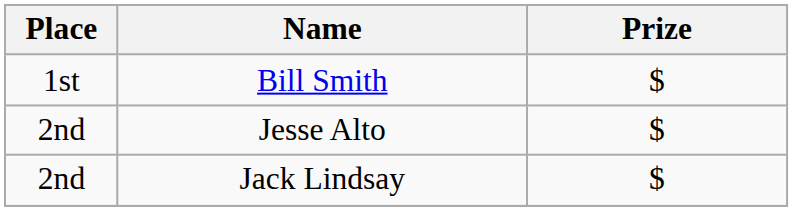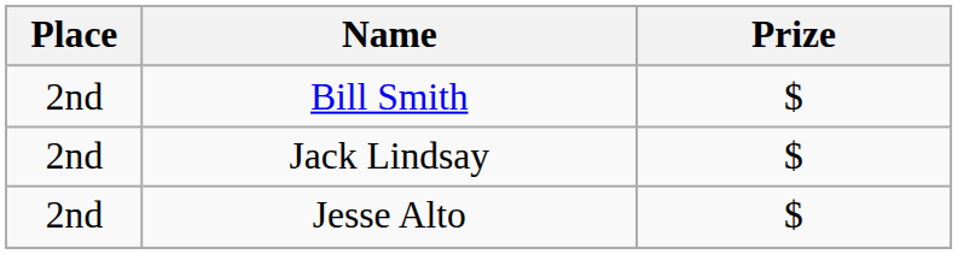 <table class="wikitable">
 <tr>
 <th width="50">Place</th>
 <th width="200">Name</th>
 <th width="125">Prize</th>
 </tr>
 <tr>
-<td align = "center">1st</td>
+<td align = "center">2nd</td>
 <td align = "center"><a href='#'>Bill Smith</a></td>
+<td align = "center">$</td>
+</tr>
+<tr>
+<td align = "center">2nd</td>
+<td align = "center">Jack Lindsay</td>
 <td align = "center">$</td>
 </tr>
 <tr>
 <td align = "center">2nd</td>
 <td align = "center">Jesse Alto</td>
 <td align = "center">$</td>
 </tr>
 <tr>
-<td align = "center">2nd</td>
-<td align = "center">Jack Lindsay</td>
-<td align = "center">$</td>
-</tr>
-<tr>
 </tr>
 </table>
